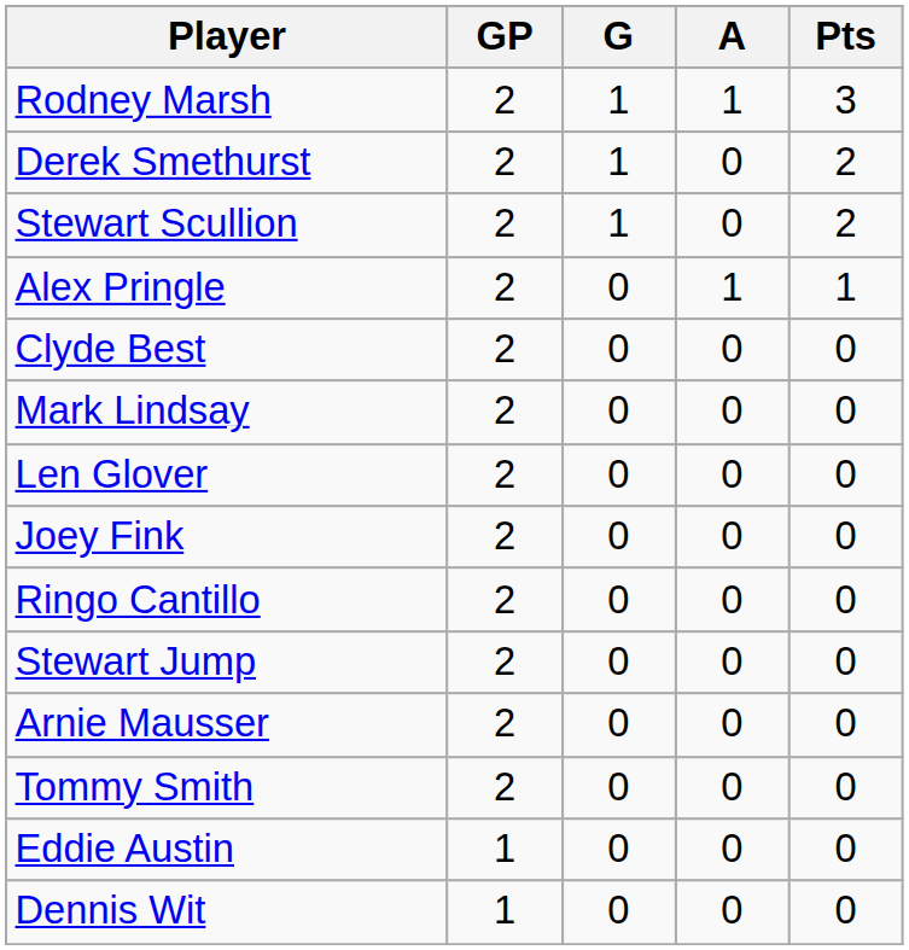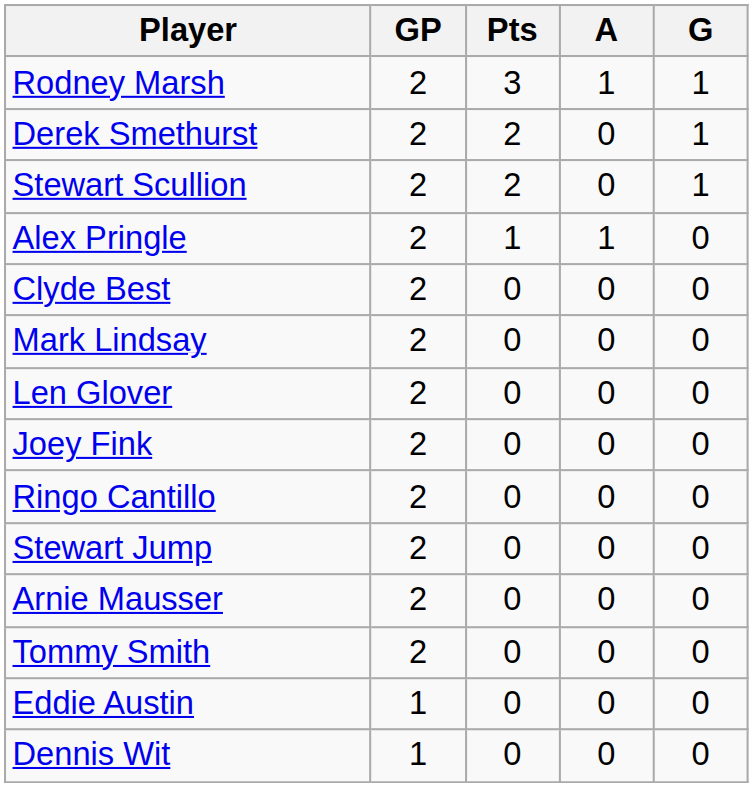 <table class="wikitable">
 <tr>
 <th style="width:35%;">Player</th>
 <th style="width:9%;">GP</th>
+<th style="width:9%;">Pts</th>
+<th style="width:9%;">A</th>
 <th style="width:9%;">G</th>
-<th style="width:9%;">A</th>
-<th style="width:9%;">Pts</th>
 </tr>
 <tr align=center>
 <td align=left><a href='#'>Rodney Marsh</a></td>
 <td>2</td>
+<td>3</td>
 <td>1</td>
 <td>1</td>
-<td>3</td>
 </tr>
 <tr align=center>
 <td align=left><a href='#'>Derek Smethurst</a></td>
 <td>2</td>
+<td>2</td>
+<td>0</td>
 <td>1</td>
-<td>0</td>
-<td>2</td>
 </tr>
 <tr align=center>
 <td align=left><a href='#'>Stewart Scullion</a></td>
 <td>2</td>
+<td>2</td>
+<td>0</td>
 <td>1</td>
-<td>0</td>
-<td>2</td>
 </tr>
 <tr align=center>
 <td align=left><a href='#'>Alex Pringle</a></td>
 <td>2</td>
-<td>0</td>
 <td>1</td>
 <td>1</td>
+<td>0</td>
 </tr>
 <tr align=center>
 <td align=left><a href='#'>Clyde Best</a></td>
 <td>2</td>
 <td>0</td>
 <td>0</td>
 <td>0</td>
 </tr>
 <tr align=center>
 <td align=left><a href='#'>Mark Lindsay</a></td>
 <td>2</td>
 <td>0</td>
 <td>0</td>
 <td>0</td>
 </tr>
 <tr align=center>
 <td align=left><a href='#'>Len Glover</a></td>
 <td>2</td>
 <td>0</td>
 <td>0</td>
 <td>0</td>
 </tr>
 <tr align=center>
 <td align=left><a href='#'>Joey Fink</a></td>
 <td>2</td>
 <td>0</td>
 <td>0</td>
 <td>0</td>
 </tr>
 <tr align=center>
 <td align=left><a href='#'>Ringo Cantillo</a></td>
 <td>2</td>
 <td>0</td>
 <td>0</td>
 <td>0</td>
 </tr>
 <tr align=center>
 <td align=left><a href='#'>Stewart Jump</a></td>
 <td>2</td>
 <td>0</td>
 <td>0</td>
 <td>0</td>
 </tr>
 <tr align=center>
 <td align=left><a href='#'>Arnie Mausser</a></td>
 <td>2</td>
 <td>0</td>
 <td>0</td>
 <td>0</td>
 </tr>
 <tr align=center>
 <td align=left><a href='#'>Tommy Smith</a></td>
 <td>2</td>
 <td>0</td>
 <td>0</td>
 <td>0</td>
 </tr>
 <tr align=center>
 <td align=left><a href='#'>Eddie Austin</a></td>
 <td>1</td>
 <td>0</td>
 <td>0</td>
 <td>0</td>
 </tr>
 <tr align=center>
 <td align=left><a href='#'>Dennis Wit</a></td>
 <td>1</td>
 <td>0</td>
 <td>0</td>
 <td>0</td>
 </tr>
 </table>
